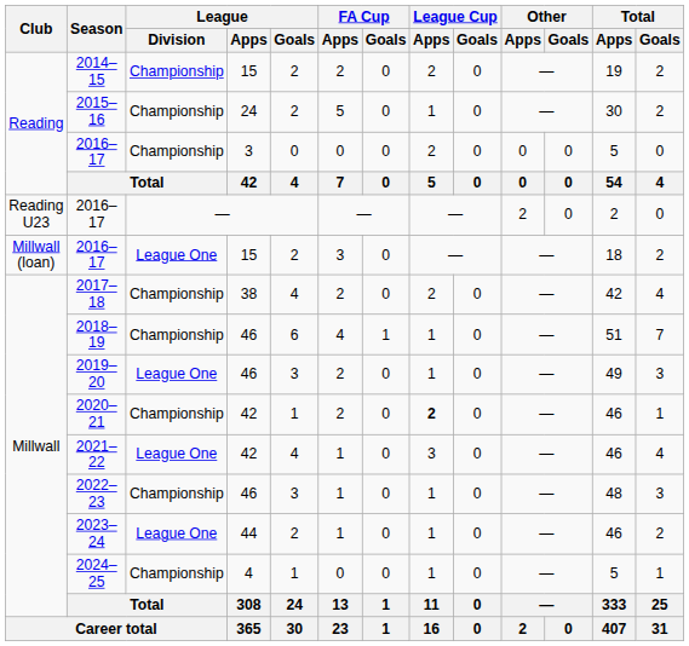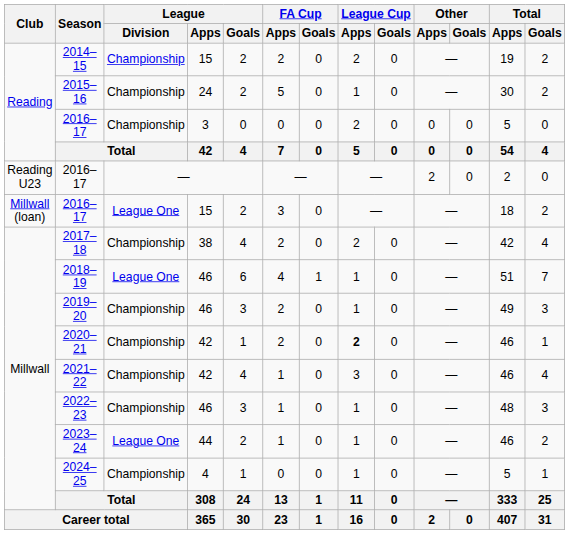 <table class="wikitable" style="text-align:center">
 <tr>
 <th rowspan="2">Club</th>
 <th rowspan="2">Season</th>
 <th colspan="3">League</th>
 <th colspan="2"><a href='#'>FA Cup</a></th>
 <th colspan="2"><a href='#'>League Cup</a></th>
 <th colspan="2">Other</th>
 <th colspan="2">Total</th>
 </tr>
 <tr>
 <th>Division</th>
 <th>Apps</th>
 <th>Goals</th>
 <th>Apps</th>
 <th>Goals</th>
 <th>Apps</th>
 <th>Goals</th>
 <th>Apps</th>
 <th>Goals</th>
 <th>Apps</th>
 <th>Goals</th>
 </tr>
 <tr>
 <td rowspan="4"><a href='#'>Reading</a></td>
 <td><a href='#'>2014–15</a></td>
 <td><a href='#'>Championship</a></td>
 <td>15</td>
 <td>2</td>
 <td>2</td>
 <td>0</td>
 <td>2</td>
 <td>0</td>
 <td colspan="2">—</td>
 <td>19</td>
 <td>2</td>
 </tr>
 <tr>
 <td><a href='#'>2015–16</a></td>
 <td>Championship</td>
 <td>24</td>
 <td>2</td>
 <td>5</td>
 <td>0</td>
 <td>1</td>
 <td>0</td>
 <td colspan="2">—</td>
 <td>30</td>
 <td>2</td>
 </tr>
 <tr>
 <td><a href='#'>2016–17</a></td>
 <td>Championship</td>
 <td>3</td>
 <td>0</td>
 <td>0</td>
 <td>0</td>
 <td>2</td>
 <td>0</td>
 <td>0</td>
 <td>0</td>
 <td>5</td>
 <td>0</td>
 </tr>
 <tr>
 <th colspan="2">Total</th>
 <th>42</th>
 <th>4</th>
 <th>7</th>
 <th>0</th>
 <th>5</th>
 <th>0</th>
 <th>0</th>
 <th>0</th>
 <th>54</th>
 <th>4</th>
 </tr>
 <tr>
 <td>Reading U23</td>
 <td>2016–17</td>
 <td colspan=3>—</td>
 <td colspan=2>—</td>
 <td colspan=2>—</td>
 <td>2</td>
 <td>0</td>
 <td>2</td>
 <td>0</td>
 </tr>
 <tr>
 <td><a href='#'>Millwall</a> (loan)</td>
 <td><a href='#'>2016–17</a></td>
 <td><a href='#'>League One</a></td>
 <td>15</td>
 <td>2</td>
 <td>3</td>
 <td>0</td>
 <td colspan="2">—</td>
 <td colspan="2">—</td>
 <td>18</td>
 <td>2</td>
 </tr>
 <tr>
 <td rowspan="9">Millwall</td>
 <td><a href='#'>2017–18</a></td>
 <td>Championship</td>
 <td>38</td>
 <td>4</td>
 <td>2</td>
 <td>0</td>
 <td>2</td>
 <td>0</td>
 <td colspan="2">—</td>
 <td>42</td>
 <td>4</td>
 </tr>
 <tr>
 <td><a href='#'>2018–19</a></td>
-<td>Championship</td>
+<td><a href='#'>League One</a></td>
 <td>46</td>
 <td>6</td>
 <td>4</td>
 <td>1</td>
 <td>1</td>
 <td>0</td>
 <td colspan="2">—</td>
 <td>51</td>
 <td>7</td>
 </tr>
 <tr>
 <td><a href='#'>2019–20</a></td>
-<td><a href='#'>League One</a></td>
+<td>Championship</td>
 <td>46</td>
 <td>3</td>
 <td>2</td>
 <td>0</td>
 <td>1</td>
 <td>0</td>
 <td colspan="2">—</td>
 <td>49</td>
 <td>3</td>
 </tr>
 <tr>
 <td><a href='#'>2020–21</a></td>
 <td>Championship</td>
 <td>42</td>
 <td>1</td>
 <td>2</td>
 <td>0</td>
 <td><strong>2</strong></td>
 <td>0</td>
 <td colspan="2">—</td>
 <td>46</td>
 <td>1</td>
 </tr>
 <tr>
 <td><a href='#'>2021–22</a></td>
-<td><a href='#'>League One</a></td>
+<td>Championship</td>
 <td>42</td>
 <td>4</td>
 <td>1</td>
 <td>0</td>
 <td>3</td>
 <td>0</td>
 <td colspan="2">—</td>
 <td>46</td>
 <td>4</td>
 </tr>
 <tr>
 <td><a href='#'>2022–23</a></td>
 <td>Championship</td>
 <td>46</td>
 <td>3</td>
 <td>1</td>
 <td>0</td>
 <td>1</td>
 <td>0</td>
 <td colspan="2">—</td>
 <td>48</td>
 <td>3</td>
 </tr>
 <tr>
 <td><a href='#'>2023–24</a></td>
 <td><a href='#'>League One</a></td>
 <td>44</td>
 <td>2</td>
 <td>1</td>
 <td>0</td>
 <td>1</td>
 <td>0</td>
 <td colspan="2">—</td>
 <td>46</td>
 <td>2</td>
 </tr>
 <tr>
 <td><a href='#'>2024–25</a></td>
 <td>Championship</td>
 <td>4</td>
 <td>1</td>
 <td>0</td>
 <td>0</td>
 <td>1</td>
 <td>0</td>
 <td colspan="2">—</td>
 <td>5</td>
 <td>1</td>
 </tr>
 <tr>
 <th colspan="2">Total</th>
 <th>308</th>
 <th>24</th>
 <th>13</th>
 <th>1</th>
 <th>11</th>
 <th>0</th>
 <th colspan="2">—</th>
 <th>333</th>
 <th>25</th>
 </tr>
 <tr>
 <th colspan="3">Career total</th>
 <th>365</th>
 <th>30</th>
 <th>23</th>
 <th>1</th>
 <th>16</th>
 <th>0</th>
 <th>2</th>
 <th>0</th>
 <th>407</th>
 <th>31</th>
 </tr>
 </table>
